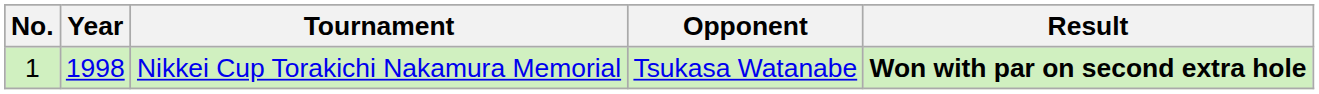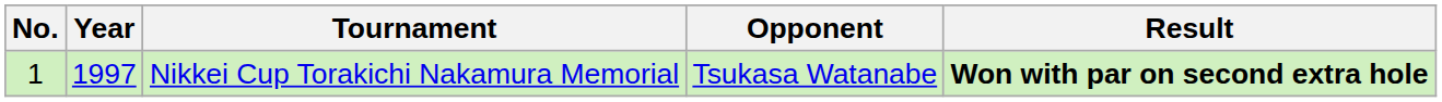 <table class="wikitable" style="font-size:95%;">
 <tr>
 <th>No.</th>
 <th>Year</th>
 <th>Tournament</th>
 <th>Opponent</th>
 <th>Result</th>
 </tr>
 <tr style="background:#D0F0C0;">
 <td align=center>1</td>
-<td><a href='#'>1998</a></td>
+<td><a href='#'>1997</a></td>
 <td><a href='#'>Nikkei Cup Torakichi Nakamura Memorial</a></td>
 <td> <a href='#'>Tsukasa Watanabe</a></td>
 <td><strong>Won with par on second extra hole</strong></td>
 </tr>
 </table>
